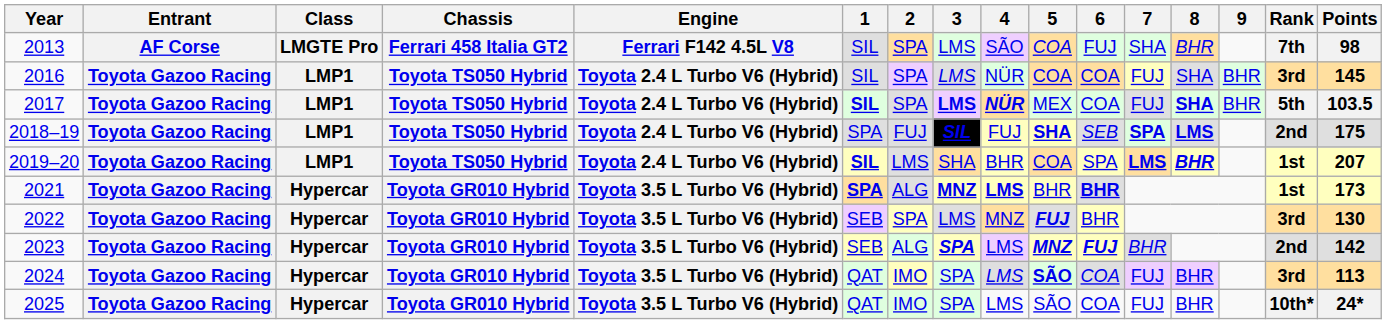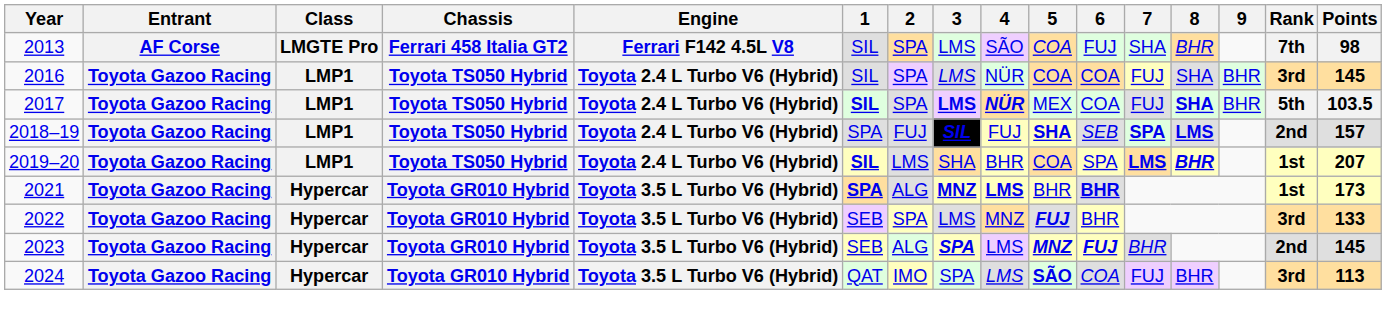 <table class="wikitable" style="text-align:center; font-size:85%">
 <tr>
 <th>Year</th>
 <th>Entrant</th>
 <th>Class</th>
 <th>Chassis</th>
 <th>Engine</th>
 <th>1</th>
 <th>2</th>
 <th>3</th>
 <th>4</th>
 <th>5</th>
 <th>6</th>
 <th>7</th>
 <th>8</th>
 <th>9</th>
 <th>Rank</th>
 <th>Points</th>
 </tr>
 <tr>
 <td><a href='#'>2013</a></td>
 <th nowrap><a href='#'>AF Corse</a></th>
 <th nowrap>LMGTE Pro</th>
 <th nowrap><a href='#'>Ferrari 458 Italia GT2</a></th>
 <th nowrap><a href='#'>Ferrari</a> F142 4.5L <a href='#'>V8</a></th>
 <td style="background:#DFDFDF;"><a href='#'>SIL</a><br></td>
 <td style="background:#FFDF9F;"><a href='#'>SPA</a><br></td>
 <td style="background:#DFFFDF;"><a href='#'>LMS</a><br></td>
 <td style="background:#EFCFFF;"><a href='#'>SÃO</a><br></td>
 <td style="background:#FFDF9F;"><em><a href='#'>COA</a></em><br></td>
 <td style="background:#DFFFDF;"><a href='#'>FUJ</a><br></td>
 <td style="background:#DFFFDF;"><a href='#'>SHA</a><br></td>
 <td style="background:#FFDF9F;"><em><a href='#'>BHR</a></em><br></td>
 <td></td>
 <th>7th</th>
 <th>98</th>
 </tr>
 <tr>
 <td><a href='#'>2016</a></td>
 <th nowrap><a href='#'>Toyota Gazoo Racing</a></th>
 <th>LMP1</th>
 <th nowrap><a href='#'>Toyota TS050 Hybrid</a></th>
 <th nowrap><a href='#'>Toyota</a> 2.4 L Turbo V6 (Hybrid)</th>
 <td style="background:#DFDFDF;"><a href='#'>SIL</a><br></td>
 <td style="background:#EFCFFF;"><a href='#'>SPA</a><br></td>
 <td style="background:#DFDFDF;"><em><a href='#'>LMS</a></em><br></td>
 <td style="background:#DFFFDF;"><a href='#'>NÜR</a><br></td>
 <td style="background:#FFDF9F;"><a href='#'>COA</a><br></td>
 <td style="background:#FFDF9F;"><a href='#'>COA</a><br></td>
 <td style="background:#FFFFBF;"><a href='#'>FUJ</a><br></td>
 <td style="background:#DFDFDF;"><a href='#'>SHA</a><br></td>
 <td style="background:#DFFFDF;"><a href='#'>BHR</a><br></td>
 <th style="background:#FFDF9F;">3rd</th>
 <th style="background:#FFDF9F;">145</th>
 </tr>
 <tr>
 <td><a href='#'>2017</a></td>
 <th nowrap><a href='#'>Toyota Gazoo Racing</a></th>
 <th>LMP1</th>
 <th nowrap><a href='#'>Toyota TS050 Hybrid</a></th>
 <th nowrap><a href='#'>Toyota</a> 2.4 L Turbo V6 (Hybrid)</th>
 <td style="background:#DFFFDF;"><strong><a href='#'>SIL</a></strong><br></td>
 <td style="background:#DFDFDF;"><a href='#'>SPA</a><br></td>
 <td style="background:#EFCFFF;"><strong><a href='#'>LMS</a></strong><br></td>
 <td style="background:#FFDF9F;"><strong><em><a href='#'>NÜR</a></em></strong><br></td>
 <td style="background:#DFFFDF;"><a href='#'>MEX</a><br></td>
 <td style="background:#DFFFDF;"><a href='#'>COA</a><br></td>
 <td style="background:#DFDFDF;"><a href='#'>FUJ</a><br></td>
 <td style="background:#DFFFDF;"><strong><a href='#'>SHA</a></strong><br></td>
 <td style="background:#DFFFDF;"><a href='#'>BHR</a><br></td>
 <th>5th</th>
 <th>103.5</th>
 </tr>
 <tr>
 <td nowrap><a href='#'>2018–19</a></td>
 <th nowrap><a href='#'>Toyota Gazoo Racing</a></th>
 <th>LMP1</th>
 <th nowrap><a href='#'>Toyota TS050 Hybrid</a></th>
 <th nowrap><a href='#'>Toyota</a> 2.4 L Turbo V6 (Hybrid)</th>
 <td style="background:#DFDFDF;"><a href='#'>SPA</a><br></td>
 <td style="background:#DFDFDF;"><a href='#'>FUJ</a><br></td>
 <td style="background:#000000; color:white"><strong><em><a href='#'><span>SIL</span></a></em></strong><br></td>
 <td style="background:#FFFFBF;"><a href='#'>FUJ</a><br></td>
 <td style="background:#FFFFBF;"><strong><a href='#'>SHA</a></strong><br></td>
 <td style="background:#DFDFDF;"><em><a href='#'>SEB</a></em><br></td>
 <td style="background:#DFFFDF;"><strong><a href='#'>SPA</a></strong><br></td>
 <td style="background:#DFDFDF;"><strong><a href='#'>LMS</a></strong><br></td>
 <td></td>
 <th style="background:#DFDFDF;">2nd</th>
-<th style="background:#DFDFDF;">175</th>
+<th style="background:#DFDFDF;">157</th>
 </tr>
 <tr>
 <td nowrap><a href='#'>2019–20</a></td>
 <th nowrap><a href='#'>Toyota Gazoo Racing</a></th>
 <th>LMP1</th>
 <th nowrap><a href='#'>Toyota TS050 Hybrid</a></th>
 <th nowrap><a href='#'>Toyota</a> 2.4 L Turbo V6 (Hybrid)</th>
 <td style="background:#FFFFBF;"><strong><a href='#'>SIL</a></strong><br></td>
 <td style="background:#DFDFDF;"><a href='#'>LMS</a><br></td>
 <td style="background:#FFDF9F;"><a href='#'>SHA</a><br></td>
 <td style="background:#FFFFBF;"><a href='#'>BHR</a><br></td>
 <td style="background:#FFDF9F;"><a href='#'>COA</a><br></td>
 <td style="background:#FFFFBF;"><a href='#'>SPA</a><br></td>
 <td style="background:#FFDF9F;"><strong><a href='#'>LMS</a></strong><br></td>
 <td style="background:#FFFFBF;"><strong><em><a href='#'>BHR</a></em></strong><br></td>
 <td></td>
 <th style="background:#FFFFBF;">1st</th>
 <th style="background:#FFFFBF;">207</th>
 </tr>
 <tr>
 <td><a href='#'>2021</a></td>
 <th nowrap><a href='#'>Toyota Gazoo Racing</a></th>
 <th>Hypercar</th>
 <th nowrap><a href='#'>Toyota GR010 Hybrid</a></th>
 <th nowrap><a href='#'>Toyota</a> 3.5 L Turbo V6 (Hybrid)</th>
 <td style="background:#FFDF9F;"><strong><a href='#'>SPA</a></strong><br></td>
 <td style="background:#DFDFDF;"><a href='#'>ALG</a><br></td>
 <td style="background:#FFFFBF;"><strong><a href='#'>MNZ</a></strong><br></td>
 <td style="background:#FFFFBF;"><strong><a href='#'>LMS</a></strong><br></td>
 <td style="background:#FFFFBF;"><a href='#'>BHR</a><br></td>
 <td style="background:#DFDFDF;"><strong><a href='#'>BHR</a></strong><br></td>
 <td colspan=3></td>
 <th style="background:#FFFFBF;">1st</th>
 <th style="background:#FFFFBF;">173</th>
 </tr>
 <tr>
 <td><a href='#'>2022</a></td>
 <th nowrap><a href='#'>Toyota Gazoo Racing</a></th>
 <th>Hypercar</th>
 <th nowrap><a href='#'>Toyota GR010 Hybrid</a></th>
 <th nowrap><a href='#'>Toyota</a> 3.5 L Turbo V6 (Hybrid)</th>
 <td style="background:#EFCFFF;"><a href='#'>SEB</a><br></td>
 <td style="background:#FFFFBF;"><a href='#'>SPA</a><br></td>
 <td style="background:#DFDFDF;"><a href='#'>LMS</a><br></td>
 <td style="background:#FFDF9F;"><a href='#'>MNZ</a><br></td>
 <td style="background:#DFDFDF;"><strong><em><a href='#'>FUJ</a></em></strong><br></td>
 <td style="background:#FFFFBF;"><a href='#'>BHR</a><br></td>
 <td colspan=3></td>
 <th style="background:#FFDF9F;">3rd</th>
-<th style="background:#FFDF9F;">130</th>
+<th style="background:#FFDF9F;">133</th>
 </tr>
 <tr>
 <td><a href='#'>2023</a></td>
 <th nowrap><a href='#'>Toyota Gazoo Racing</a></th>
 <th>Hypercar</th>
 <th nowrap><a href='#'>Toyota GR010 Hybrid</a></th>
 <th nowrap><a href='#'>Toyota</a> 3.5 L Turbo V6 (Hybrid)</th>
 <td style="background:#FFFFBF;"><a href='#'>SEB</a><br></td>
 <td style="background:#DFFFDF;"><a href='#'>ALG</a><br></td>
 <td style="background:#FFFFBF;"><strong><em><a href='#'>SPA</a></em></strong><br></td>
 <td style="background:#EFCFFF;"><a href='#'>LMS</a><br></td>
 <td style="background:#FFFFBF;"><strong><em><a href='#'>MNZ</a></em></strong><br></td>
 <td style="background:#FFFFBF;"><strong><em><a href='#'>FUJ</a></em></strong><br></td>
 <td style="background:#DFDFDF;"><em><a href='#'>BHR</a></em><br></td>
 <td colspan=2></td>
 <th style="background:#DFDFDF;">2nd</th>
-<th style="background:#DFDFDF;">142</th>
+<th style="background:#DFDFDF;">145</th>
 </tr>
 <tr>
 <td><a href='#'>2024</a></td>
 <th nowrap><a href='#'>Toyota Gazoo Racing</a></th>
 <th>Hypercar</th>
 <th nowrap><a href='#'>Toyota GR010 Hybrid</a></th>
 <th nowrap><a href='#'>Toyota</a> 3.5 L Turbo V6 (Hybrid)</th>
 <td style="background:#DFFFDF;"><a href='#'>QAT</a><br></td>
 <td style="background:#FFFFBF;"><a href='#'>IMO</a><br></td>
 <td style="background:#DFFFDF;"><a href='#'>SPA</a><br></td>
 <td style="background:#DFDFDF;"><em><a href='#'>LMS</a></em><br></td>
 <td style="background:#DFFFDF;"><strong><a href='#'>SÃO</a></strong><br></td>
 <td style="background:#DFDFDF;"><em><a href='#'>COA</a></em><br></td>
 <td style="background:#EFCFFF;"><a href='#'>FUJ</a><br></td>
 <td style="background:#EFCFFF;"><a href='#'>BHR</a><br></td>
 <td></td>
 <th style="background:#FFDF9F;">3rd</th>
 <th style="background:#FFDF9F;">113</th>
 </tr>
-<tr>
-<td><a href='#'>2025</a></td>
-<th><a href='#'>Toyota Gazoo Racing</a></th>
-<th>Hypercar</th>
-<th><a href='#'>Toyota GR010 Hybrid</a></th>
-<th><a href='#'>Toyota</a> 3.5 L Turbo V6 (Hybrid)</th>
-<td style="background:#DFFFDF;"><a href='#'>QAT</a><br></td>
-<td style="background:#DFFFDF;"><a href='#'>IMO</a><br></td>
-<td style="background:#DFFFDF;"><a href='#'>SPA</a><br></td>
-<td style="background:#;"><a href='#'>LMS</a><br></td>
-<td style="background:#;"><a href='#'>SÃO</a><br></td>
-<td style="background:#;"><a href='#'>COA</a><br></td>
-<td style="background:#;"><a href='#'>FUJ</a><br></td>
-<td style="background:#;"><a href='#'>BHR</a><br></td>
-<td></td>
-<th>10th*</th>
-<th>24*</th>
-</tr>
 </table>
